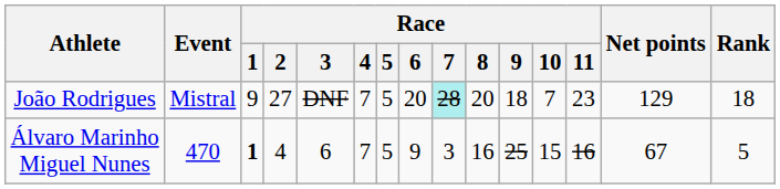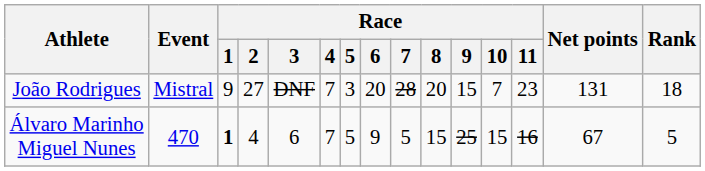 <table class=wikitable style="font-size:90%">
 <tr>
 <th rowspan=2>Athlete</th>
 <th rowspan=2>Event</th>
 <th colspan=11>Race</th>
 <th rowspan=2>Net points</th>
 <th rowspan=2>Rank</th>
 </tr>
 <tr>
 <th>1</th>
 <th>2</th>
 <th>3</th>
 <th>4</th>
 <th>5</th>
 <th>6</th>
 <th>7</th>
 <th>8</th>
 <th>9</th>
 <th>10</th>
 <th>11</th>
 </tr>
 <tr align=center>
 <td><a href='#'>João Rodrigues</a></td>
 <td><a href='#'>Mistral</a></td>
 <td>9</td>
 <td>27</td>
 <td><s>DNF</s></td>
 <td>7</td>
-<td>5</td>
+<td>3</td>
 <td>20</td>
-<td style="background: paleturquoise;"><s>28</s></td>
+<td><s>28</s></td>
 <td>20</td>
-<td>18</td>
+<td>15</td>
 <td>7</td>
 <td>23</td>
-<td>129</td>
+<td>131</td>
 <td>18</td>
 </tr>
 <tr align=center>
 <td><a href='#'>Álvaro Marinho</a><br><a href='#'>Miguel Nunes</a></td>
 <td><a href='#'>470</a></td>
 <td><strong>1</strong></td>
 <td>4</td>
 <td>6</td>
 <td>7</td>
 <td>5</td>
 <td>9</td>
-<td>3</td>
-<td>16</td>
+<td>5</td>
+<td>15</td>
 <td><s>25</s></td>
 <td>15</td>
 <td><s>16</s></td>
 <td>67</td>
 <td>5</td>
 </tr>
 </table>
